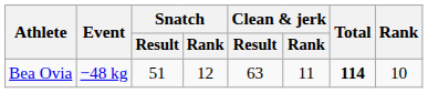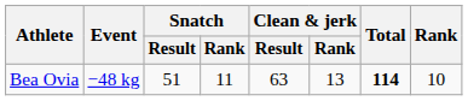 <table class="wikitable" style="font-size:90%">
 <tr>
 <th rowspan="2">Athlete</th>
 <th rowspan="2">Event</th>
 <th colspan="2">Snatch</th>
 <th colspan="2">Clean & jerk</th>
 <th rowspan="2">Total</th>
 <th rowspan="2">Rank</th>
 </tr>
 <tr style="font-size:95%">
 <th>Result</th>
 <th>Rank</th>
 <th>Result</th>
 <th>Rank</th>
 </tr>
 <tr align=center>
 <td align=left><a href='#'>Bea Ovia</a></td>
 <td align=left><a href='#'>−48 kg</a></td>
 <td>51</td>
-<td>12</td>
+<td>11</td>
 <td>63</td>
-<td>11</td>
+<td>13</td>
 <td><strong>114</strong></td>
 <td>10</td>
 </tr>
 </table>
